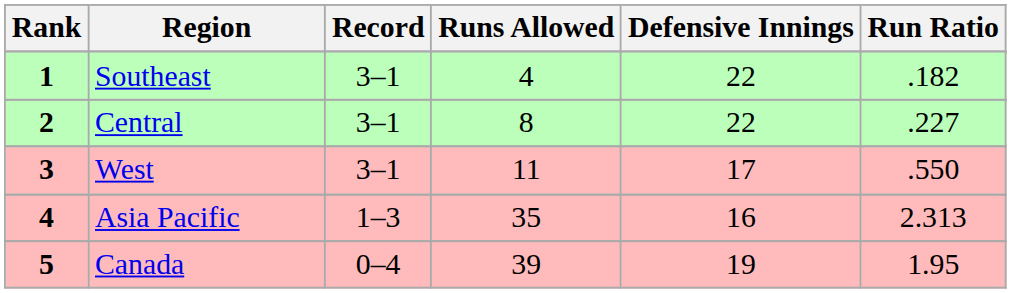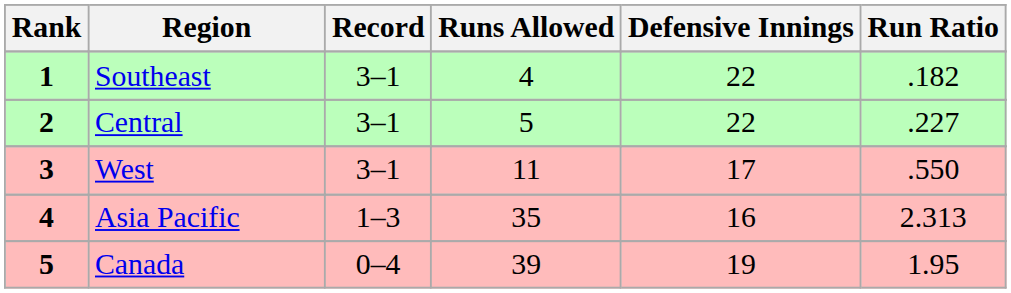 <table class="wikitable">
 <tr>
 <th>Rank</th>
 <th>Region</th>
 <th>Record</th>
 <th>Runs Allowed</th>
 <th>Defensive Innings</th>
 <th>Run Ratio</th>
 </tr>
 <tr>
 </tr>
 <tr bgcolor="bbffbb">
 <td align=center><strong>1</strong></td>
 <td align="left" width="120"> <a href='#'>Southeast</a></td>
 <td align=center>3–1</td>
 <td align=center>4</td>
 <td align=center>22</td>
 <td align=center>.182</td>
 </tr>
 <tr>
 </tr>
 <tr bgcolor="bbffbb">
 <td align=center><strong>2</strong></td>
 <td align="left" width="120"> <a href='#'>Central</a></td>
 <td align=center>3–1</td>
-<td align=center>8</td>
+<td align=center>5</td>
 <td align=center>22</td>
 <td align=center>.227</td>
 </tr>
 <tr>
 </tr>
 <tr bgcolor="ffbbbb">
 <td align=center><strong>3</strong></td>
 <td align="left" width="120"> <a href='#'>West</a></td>
 <td align=center>3–1</td>
 <td align=center>11</td>
 <td align=center>17</td>
 <td align=center>.550</td>
 </tr>
 <tr>
 </tr>
 <tr bgcolor="ffbbbb">
 <td align=center><strong>4</strong></td>
 <td align="left" width="120"> <a href='#'>Asia Pacific</a></td>
 <td align=center>1–3</td>
 <td align=center>35</td>
 <td align=center>16</td>
 <td align=center>2.313</td>
 </tr>
 <tr>
 </tr>
 <tr bgcolor="ffbbbb">
 <td align=center><strong>5</strong></td>
 <td align="left" width="120"> <a href='#'>Canada</a></td>
 <td align=center>0–4</td>
 <td align=center>39</td>
 <td align=center>19</td>
 <td align=center>1.95</td>
 </tr>
 </table>
